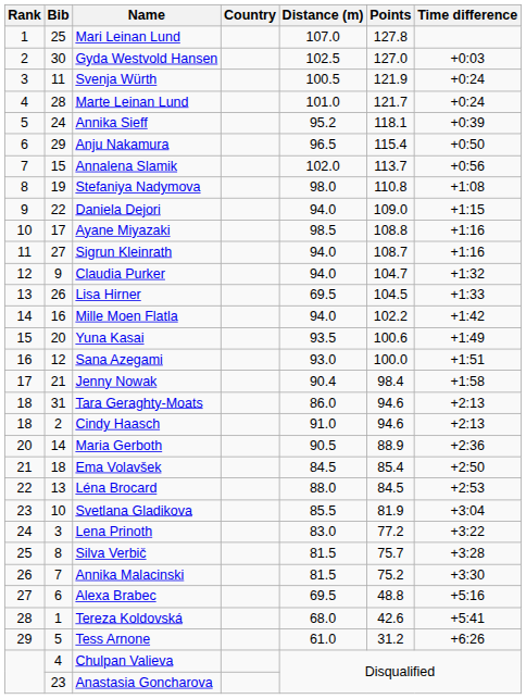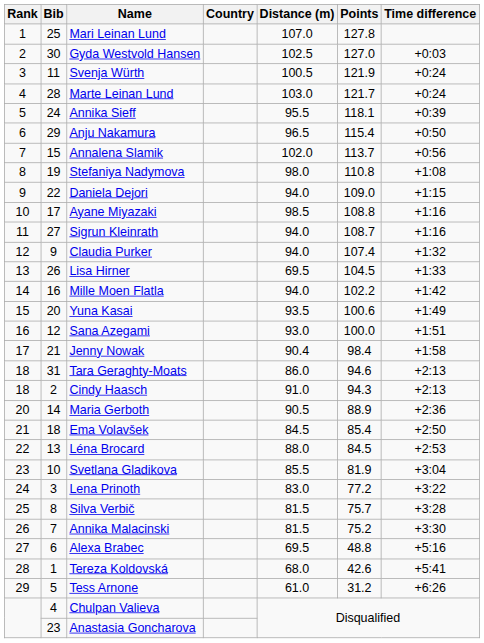 <table class="wikitable sortable" style="text-align:center">
 <tr>
 <th>Rank</th>
 <th>Bib</th>
 <th>Name</th>
 <th>Country</th>
 <th>Distance (m)</th>
 <th>Points</th>
 <th>Time difference</th>
 </tr>
 <tr>
 <td>1</td>
 <td>25</td>
 <td align=left><a href='#'>Mari Leinan Lund</a></td>
 <td align=left></td>
 <td>107.0</td>
 <td>127.8</td>
 <td></td>
 </tr>
 <tr>
 <td>2</td>
 <td>30</td>
 <td align=left><a href='#'>Gyda Westvold Hansen</a></td>
 <td align=left></td>
 <td>102.5</td>
 <td>127.0</td>
 <td>+0:03</td>
 </tr>
 <tr>
 <td>3</td>
 <td>11</td>
 <td align=left><a href='#'>Svenja Würth</a></td>
 <td align=left></td>
 <td>100.5</td>
 <td>121.9</td>
 <td>+0:24</td>
 </tr>
 <tr>
 <td>4</td>
 <td>28</td>
 <td align=left><a href='#'>Marte Leinan Lund</a></td>
 <td align=left></td>
-<td>101.0</td>
+<td>103.0</td>
 <td>121.7</td>
 <td>+0:24</td>
 </tr>
 <tr>
 <td>5</td>
 <td>24</td>
 <td align=left><a href='#'>Annika Sieff</a></td>
 <td align=left></td>
-<td>95.2</td>
+<td>95.5</td>
 <td>118.1</td>
 <td>+0:39</td>
 </tr>
 <tr>
 <td>6</td>
 <td>29</td>
 <td align=left><a href='#'>Anju Nakamura</a></td>
 <td align=left></td>
 <td>96.5</td>
 <td>115.4</td>
 <td>+0:50</td>
 </tr>
 <tr>
 <td>7</td>
 <td>15</td>
 <td align=left><a href='#'>Annalena Slamik</a></td>
 <td align=left></td>
 <td>102.0</td>
 <td>113.7</td>
 <td>+0:56</td>
 </tr>
 <tr>
 <td>8</td>
 <td>19</td>
 <td align=left><a href='#'>Stefaniya Nadymova</a></td>
 <td align=left></td>
 <td>98.0</td>
 <td>110.8</td>
 <td>+1:08</td>
 </tr>
 <tr>
 <td>9</td>
 <td>22</td>
 <td align=left><a href='#'>Daniela Dejori</a></td>
 <td align=left></td>
 <td>94.0</td>
 <td>109.0</td>
 <td>+1:15</td>
 </tr>
 <tr>
 <td>10</td>
 <td>17</td>
 <td align=left><a href='#'>Ayane Miyazaki</a></td>
 <td align=left></td>
 <td>98.5</td>
 <td>108.8</td>
 <td>+1:16</td>
 </tr>
 <tr>
 <td>11</td>
 <td>27</td>
 <td align=left><a href='#'>Sigrun Kleinrath</a></td>
 <td align=left></td>
 <td>94.0</td>
 <td>108.7</td>
 <td>+1:16</td>
 </tr>
 <tr>
 <td>12</td>
 <td>9</td>
 <td align=left><a href='#'>Claudia Purker</a></td>
 <td align=left></td>
 <td>94.0</td>
-<td>104.7</td>
+<td>107.4</td>
 <td>+1:32</td>
 </tr>
 <tr>
 <td>13</td>
 <td>26</td>
 <td align=left><a href='#'>Lisa Hirner</a></td>
 <td align=left></td>
 <td>69.5</td>
 <td>104.5</td>
 <td>+1:33</td>
 </tr>
 <tr>
 <td>14</td>
 <td>16</td>
 <td align=left><a href='#'>Mille Moen Flatla</a></td>
 <td align=left></td>
 <td>94.0</td>
 <td>102.2</td>
 <td>+1:42</td>
 </tr>
 <tr>
 <td>15</td>
 <td>20</td>
 <td align=left><a href='#'>Yuna Kasai</a></td>
 <td align=left></td>
 <td>93.5</td>
 <td>100.6</td>
 <td>+1:49</td>
 </tr>
 <tr>
 <td>16</td>
 <td>12</td>
 <td align=left><a href='#'>Sana Azegami</a></td>
 <td align=left></td>
 <td>93.0</td>
 <td>100.0</td>
 <td>+1:51</td>
 </tr>
 <tr>
 <td>17</td>
 <td>21</td>
 <td align=left><a href='#'>Jenny Nowak</a></td>
 <td align=left></td>
 <td>90.4</td>
 <td>98.4</td>
 <td>+1:58</td>
 </tr>
 <tr>
 <td>18</td>
 <td>31</td>
 <td align=left><a href='#'>Tara Geraghty-Moats</a></td>
 <td align=left></td>
 <td>86.0</td>
 <td>94.6</td>
 <td>+2:13</td>
 </tr>
 <tr>
 <td>18</td>
 <td>2</td>
 <td align=left><a href='#'>Cindy Haasch</a></td>
 <td align=left></td>
 <td>91.0</td>
-<td>94.6</td>
+<td>94.3</td>
 <td>+2:13</td>
 </tr>
 <tr>
 <td>20</td>
 <td>14</td>
 <td align=left><a href='#'>Maria Gerboth</a></td>
 <td align=left></td>
 <td>90.5</td>
 <td>88.9</td>
 <td>+2:36</td>
 </tr>
 <tr>
 <td>21</td>
 <td>18</td>
 <td align=left><a href='#'>Ema Volavšek</a></td>
 <td align=left></td>
 <td>84.5</td>
 <td>85.4</td>
 <td>+2:50</td>
 </tr>
 <tr>
 <td>22</td>
 <td>13</td>
 <td align=left><a href='#'>Léna Brocard</a></td>
 <td align=left></td>
 <td>88.0</td>
 <td>84.5</td>
 <td>+2:53</td>
 </tr>
 <tr>
 <td>23</td>
 <td>10</td>
 <td align=left><a href='#'>Svetlana Gladikova</a></td>
 <td align=left></td>
 <td>85.5</td>
 <td>81.9</td>
 <td>+3:04</td>
 </tr>
 <tr>
 <td>24</td>
 <td>3</td>
 <td align=left><a href='#'>Lena Prinoth</a></td>
 <td align=left></td>
 <td>83.0</td>
 <td>77.2</td>
 <td>+3:22</td>
 </tr>
 <tr>
 <td>25</td>
 <td>8</td>
 <td align=left><a href='#'>Silva Verbič</a></td>
 <td align=left></td>
 <td>81.5</td>
 <td>75.7</td>
 <td>+3:28</td>
 </tr>
 <tr>
 <td>26</td>
 <td>7</td>
 <td align=left><a href='#'>Annika Malacinski</a></td>
 <td align=left></td>
 <td>81.5</td>
 <td>75.2</td>
 <td>+3:30</td>
 </tr>
 <tr>
 <td>27</td>
 <td>6</td>
 <td align=left><a href='#'>Alexa Brabec</a></td>
 <td align=left></td>
 <td>69.5</td>
 <td>48.8</td>
 <td>+5:16</td>
 </tr>
 <tr>
 <td>28</td>
 <td>1</td>
 <td align=left><a href='#'>Tereza Koldovská</a></td>
 <td align=left></td>
 <td>68.0</td>
 <td>42.6</td>
 <td>+5:41</td>
 </tr>
 <tr>
 <td>29</td>
 <td>5</td>
 <td align=left><a href='#'>Tess Arnone</a></td>
 <td align=left></td>
 <td>61.0</td>
 <td>31.2</td>
 <td>+6:26</td>
 </tr>
 <tr>
 <td rowspan=2></td>
 <td>4</td>
 <td align=left><a href='#'>Chulpan Valieva</a></td>
 <td align=left></td>
 <td colspan=3 rowspan=2>Disqualified</td>
 </tr>
 <tr>
 <td>23</td>
 <td align=left><a href='#'>Anastasia Goncharova</a></td>
 <td align=left></td>
 </tr>
 </table>
